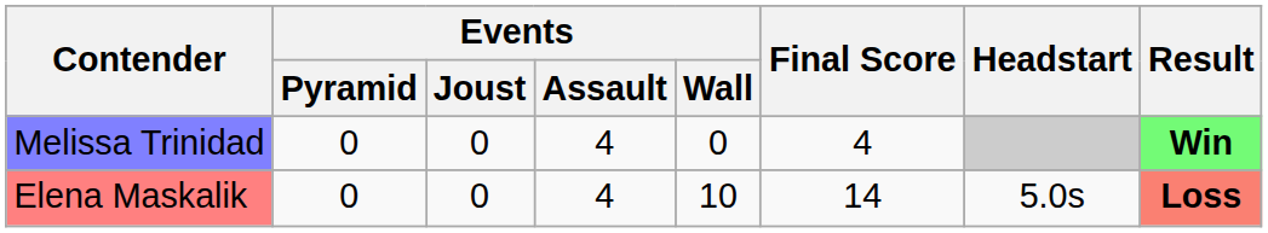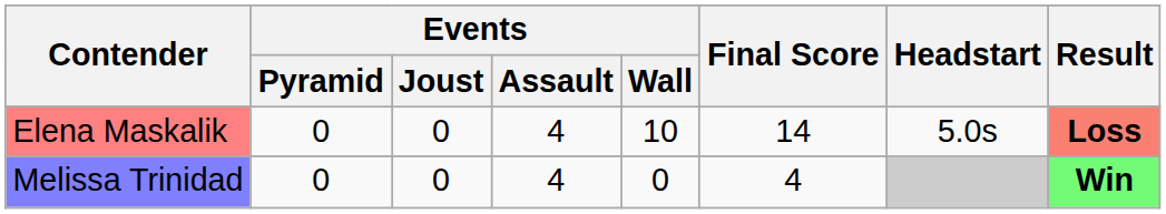 <table class="wikitable" style="text-align:center;">
 <tr>
 <th rowspan=2>Contender</th>
 <th colspan=4>Events</th>
 <th rowspan=2>Final Score</th>
 <th rowspan=2>Headstart</th>
 <th rowspan=2>Result</th>
 </tr>
 <tr>
 <th>Pyramid</th>
 <th>Joust</th>
 <th>Assault</th>
 <th>Wall</th>
 </tr>
 <tr>
+<td bgcolor=#ff8080 style="text-align:left;">Elena Maskalik</td>
+<td>0</td>
+<td>0</td>
+<td>4</td>
+<td>10</td>
+<td>14</td>
+<td>5.0s</td>
+<td style="text-align:center; background:salmon;"><strong>Loss</strong></td>
+</tr>
+<tr>
 <td bgcolor=#8080ff style="text-align:left;">Melissa Trinidad</td>
 <td>0</td>
 <td>0</td>
 <td>4</td>
 <td>0</td>
 <td>4</td>
 <td style="background:#ccc"></td>
 <td style="text-align:center; background:#73fb76;"><strong>Win</strong></td>
 </tr>
-<tr>
-<td bgcolor=#ff8080 style="text-align:left;">Elena Maskalik</td>
-<td>0</td>
-<td>0</td>
-<td>4</td>
-<td>10</td>
-<td>14</td>
-<td>5.0s</td>
-<td style="text-align:center; background:salmon;"><strong>Loss</strong></td>
-</tr>
 </table>
